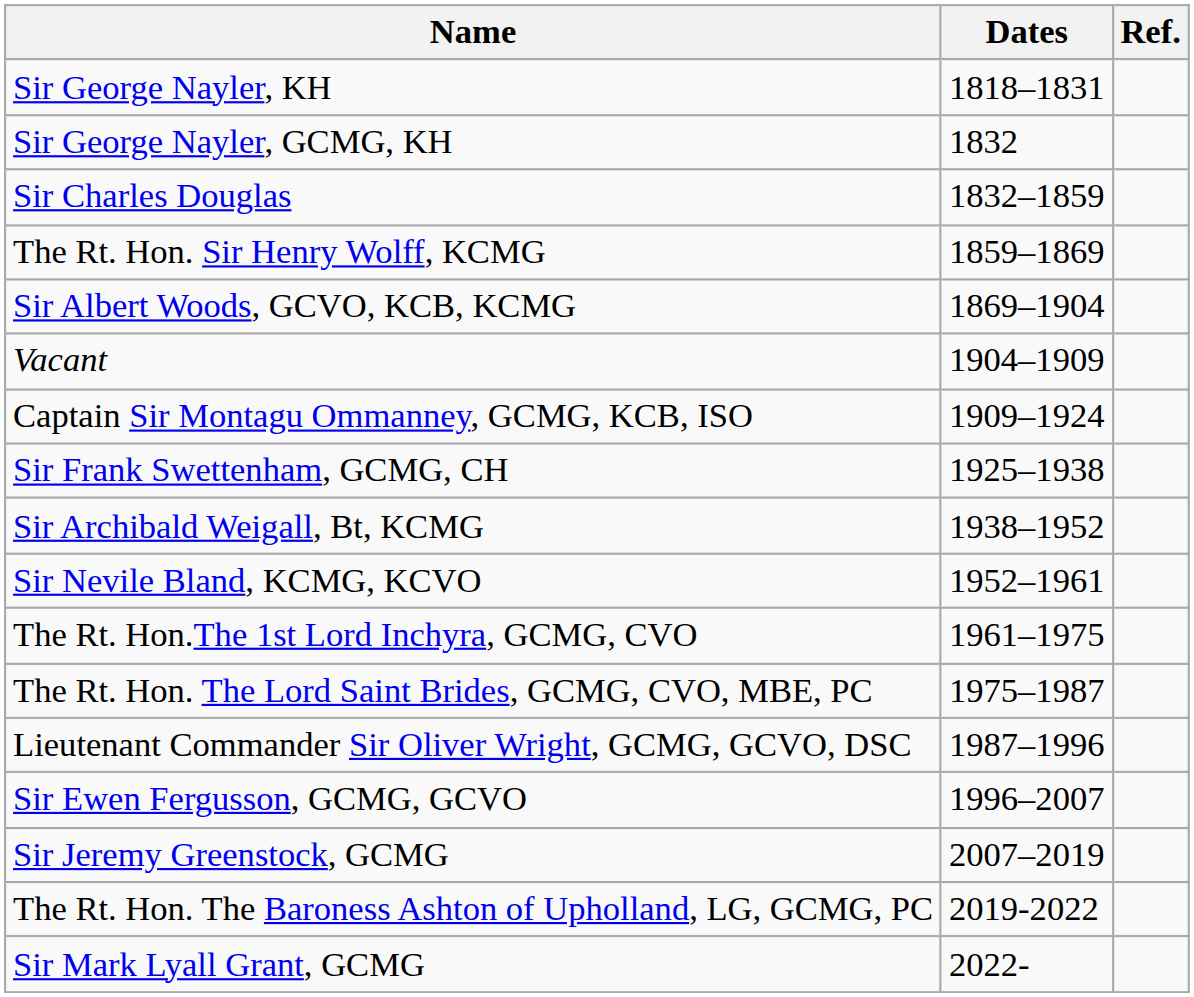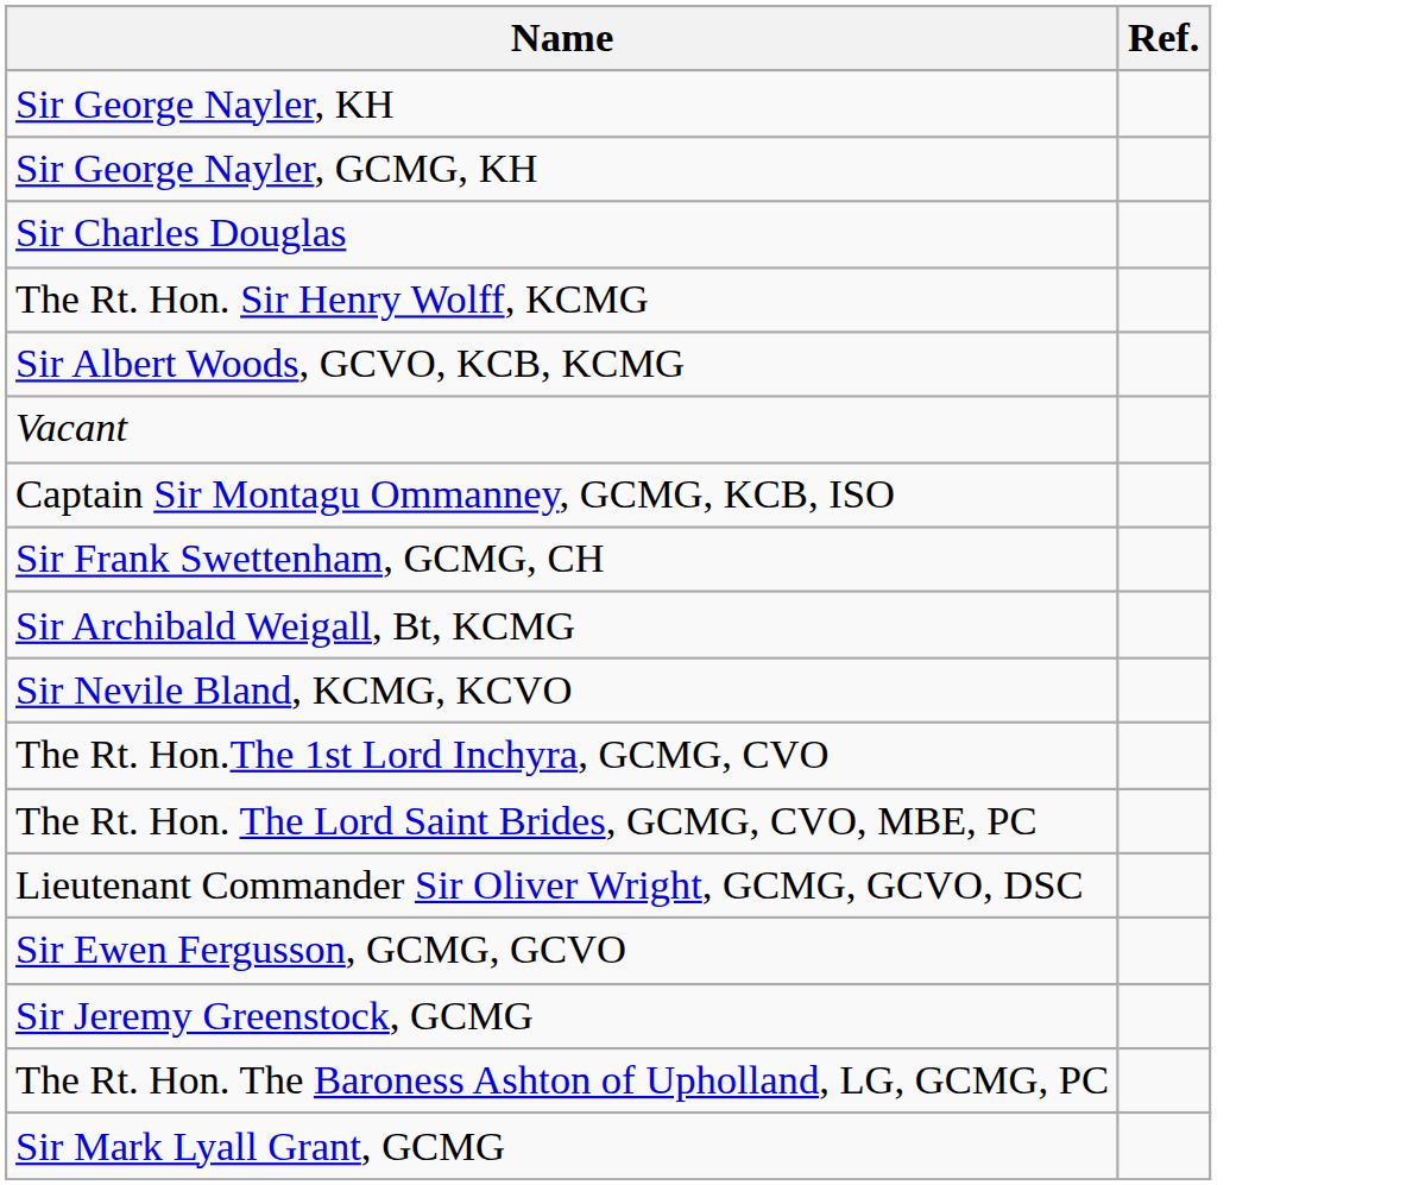 <table class="wikitable">
 <tr>
 <th>Name</th>
-<th>Dates</th>
 <th>Ref.</th>
 </tr>
 <tr>
 <td><a href='#'>Sir George Nayler</a>, KH</td>
-<td>1818–1831</td>
 <td></td>
 </tr>
 <tr>
 <td><a href='#'>Sir George Nayler</a>, GCMG, KH</td>
-<td>1832</td>
 <td></td>
 </tr>
 <tr>
 <td><a href='#'>Sir Charles Douglas</a></td>
-<td>1832–1859</td>
 <td></td>
 </tr>
 <tr>
 <td>The Rt. Hon. <a href='#'>Sir Henry Wolff</a>, KCMG</td>
-<td>1859–1869</td>
 <td></td>
 </tr>
 <tr>
 <td><a href='#'>Sir Albert Woods</a>, GCVO, KCB, KCMG</td>
-<td>1869–1904</td>
 <td></td>
 </tr>
 <tr>
 <td><em>Vacant</em></td>
-<td>1904–1909</td>
 <td></td>
 </tr>
 <tr>
 <td>Captain <a href='#'>Sir Montagu Ommanney</a>, GCMG, KCB, ISO</td>
-<td>1909–1924</td>
 <td></td>
 </tr>
 <tr>
 <td><a href='#'>Sir Frank Swettenham</a>, GCMG, CH</td>
-<td>1925–1938</td>
 <td></td>
 </tr>
 <tr>
 <td><a href='#'>Sir Archibald Weigall</a>, Bt, KCMG</td>
-<td>1938–1952</td>
 <td></td>
 </tr>
 <tr>
 <td><a href='#'>Sir Nevile Bland</a>, KCMG, KCVO</td>
-<td>1952–1961</td>
 <td></td>
 </tr>
 <tr>
 <td>The Rt. Hon.<a href='#'>The 1st Lord Inchyra</a>, GCMG, CVO</td>
-<td>1961–1975</td>
 <td></td>
 </tr>
 <tr>
 <td>The Rt. Hon. <a href='#'>The Lord Saint Brides</a>, GCMG, CVO, MBE, PC</td>
-<td>1975–1987</td>
 <td></td>
 </tr>
 <tr>
 <td>Lieutenant Commander <a href='#'>Sir Oliver Wright</a>, GCMG, GCVO, DSC</td>
-<td>1987–1996</td>
 <td></td>
 </tr>
 <tr>
 <td><a href='#'>Sir Ewen Fergusson</a>, GCMG, GCVO</td>
-<td>1996–2007</td>
 <td></td>
 </tr>
 <tr>
 <td><a href='#'>Sir Jeremy Greenstock</a>, GCMG</td>
-<td>2007–2019</td>
 <td></td>
 </tr>
 <tr>
 <td>The Rt. Hon. The <a href='#'>Baroness Ashton of Upholland</a>, LG, GCMG, PC</td>
-<td>2019-2022</td>
 <td></td>
 </tr>
 <tr>
 <td><a href='#'>Sir Mark Lyall Grant</a>, GCMG</td>
-<td>2022-</td>
 <td></td>
 </tr>
 </table>
